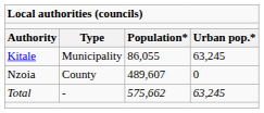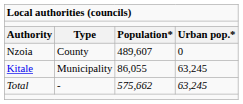 <table class="wikitable">
 <tr>
 <td colspan="4"><strong>Local authorities (councils)</strong></td>
 </tr>
 <tr>
 <td colspan="4"></td>
 </tr>
 <tr>
 <th>Authority</th>
 <th>Type</th>
 <th>Population*</th>
 <th>Urban pop.*</th>
 </tr>
 <tr>
+<td>Nzoia</td>
+<td>County</td>
+<td>489,607</td>
+<td>0</td>
+</tr>
+<tr>
 <td><a href='#'>Kitale</a></td>
 <td>Municipality</td>
 <td>86,055</td>
 <td>63,245</td>
-</tr>
-<tr>
-<td>Nzoia</td>
-<td>County</td>
-<td>489,607</td>
-<td>0</td>
 </tr>
 <tr>
 <td><em>Total</em></td>
 <td>-</td>
 <td><em>575,662</em></td>
 <td><em>63,245</em></td>
 </tr>
 <tr>
 <td colspan="4"></td>
 </tr>
 </table>
